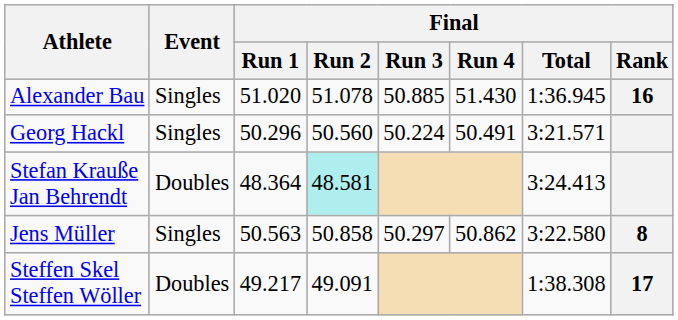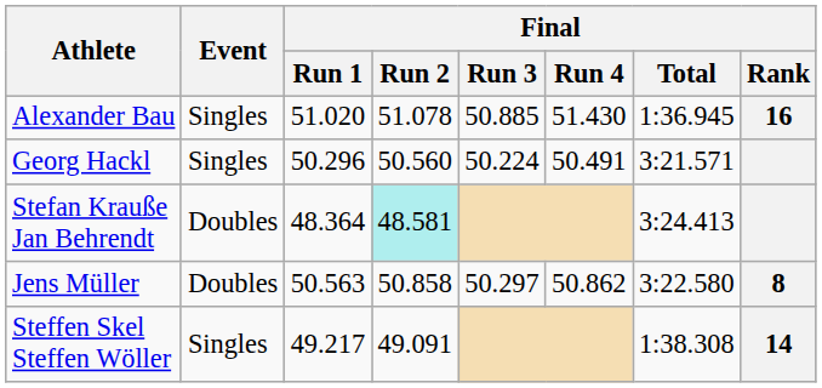 <table class="wikitable" style="font-size:90%">
 <tr>
 <th rowspan="2">Athlete</th>
 <th rowspan="2">Event</th>
 <th colspan="6">Final</th>
 </tr>
 <tr>
 <th>Run 1</th>
 <th>Run 2</th>
 <th>Run 3</th>
 <th>Run 4</th>
 <th>Total</th>
 <th>Rank</th>
 </tr>
 <tr>
 <td><a href='#'>Alexander Bau</a></td>
 <td>Singles</td>
 <td align="center">51.020</td>
 <td align="center">51.078</td>
 <td align="center">50.885</td>
 <td align="center">51.430</td>
 <td align="center">1:36.945</td>
 <th align="center">16</th>
 </tr>
 <tr>
 <td><a href='#'>Georg Hackl</a></td>
 <td>Singles</td>
 <td align="center">50.296</td>
 <td align="center">50.560</td>
 <td align="center">50.224</td>
 <td align="center">50.491</td>
 <td align="center">3:21.571</td>
 <th align="center"></th>
 </tr>
 <tr>
 <td><a href='#'>Stefan Krauße</a><br><a href='#'>Jan Behrendt</a></td>
 <td>Doubles</td>
 <td align="center">48.364</td>
 <td align="center" style="background: paleturquoise;">48.581</td>
 <td colspan="2" bgcolor="wheat"></td>
 <td align="center">3:24.413</td>
 <th align="center"></th>
 </tr>
 <tr>
 <td><a href='#'>Jens Müller</a></td>
-<td>Singles</td>
+<td>Doubles</td>
 <td align="center">50.563</td>
 <td align="center">50.858</td>
 <td align="center">50.297</td>
 <td align="center">50.862</td>
 <td align="center">3:22.580</td>
 <th align="center">8</th>
 </tr>
 <tr>
 <td><a href='#'>Steffen Skel</a><br><a href='#'>Steffen Wöller</a></td>
-<td>Doubles</td>
+<td>Singles</td>
 <td align="center">49.217</td>
 <td align="center">49.091</td>
 <td colspan="2" bgcolor="wheat"></td>
 <td align="center">1:38.308</td>
-<th align="center">17</th>
+<th align="center">14</th>
 </tr>
 </table>
